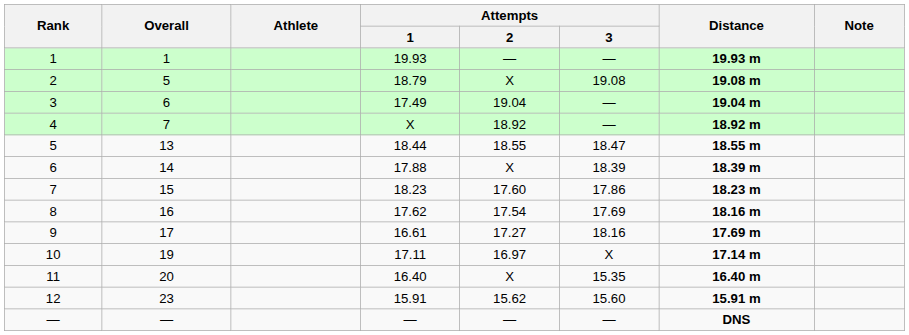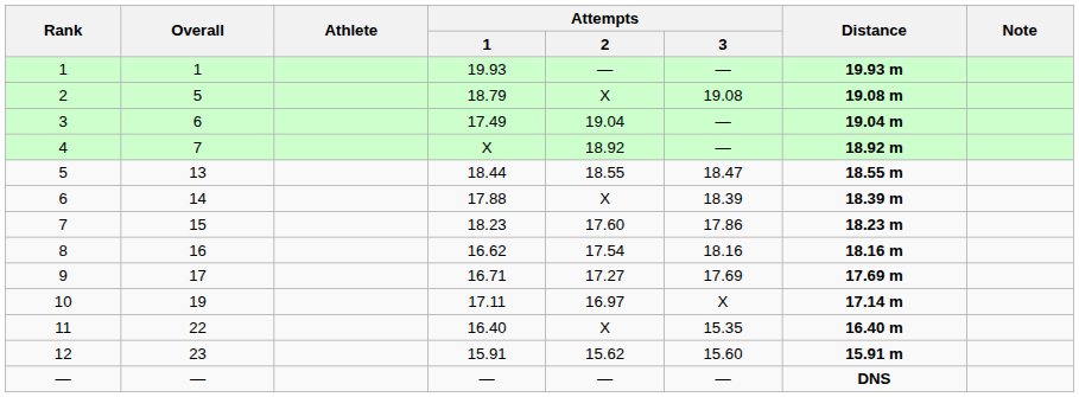 <table class="wikitable" style=" text-align:center; font-size:110%;" width="95%">
 <tr>
 <th rowspan="2">Rank</th>
 <th rowspan="2">Overall</th>
 <th rowspan="2">Athlete</th>
 <th colspan="3">Attempts</th>
 <th rowspan="2">Distance</th>
 <th rowspan="2">Note</th>
 </tr>
 <tr>
 <th>1</th>
 <th>2</th>
 <th>3</th>
 </tr>
 <tr style="background:#ccffcc;">
 <td>1</td>
 <td>1</td>
 <td align=left></td>
 <td>19.93</td>
 <td>—</td>
 <td>—</td>
 <td><strong>19.93 m </strong></td>
 <td></td>
 </tr>
 <tr style="background:#ccffcc;">
 <td>2</td>
 <td>5</td>
 <td align=left></td>
 <td>18.79</td>
 <td>X</td>
 <td>19.08</td>
 <td><strong>19.08 m </strong></td>
 <td></td>
 </tr>
 <tr style="background:#ccffcc;">
 <td>3</td>
 <td>6</td>
 <td align=left></td>
 <td>17.49</td>
 <td>19.04</td>
 <td>—</td>
 <td><strong>19.04 m </strong></td>
 <td></td>
 </tr>
 <tr style="background:#ccffcc;">
 <td>4</td>
 <td>7</td>
 <td align=left></td>
 <td>X</td>
 <td>18.92</td>
 <td>—</td>
 <td><strong>18.92 m </strong></td>
 <td></td>
 </tr>
 <tr>
 <td>5</td>
 <td>13</td>
 <td align=left></td>
 <td>18.44</td>
 <td>18.55</td>
 <td>18.47</td>
 <td><strong>18.55 m </strong></td>
 <td></td>
 </tr>
 <tr>
 <td>6</td>
 <td>14</td>
 <td align=left></td>
 <td>17.88</td>
 <td>X</td>
 <td>18.39</td>
 <td><strong>18.39 m </strong></td>
 <td></td>
 </tr>
 <tr>
 <td>7</td>
 <td>15</td>
 <td align=left></td>
 <td>18.23</td>
 <td>17.60</td>
 <td>17.86</td>
 <td><strong>18.23 m </strong></td>
 <td></td>
 </tr>
 <tr>
 <td>8</td>
 <td>16</td>
 <td align=left></td>
-<td>17.62</td>
+<td>16.62</td>
 <td>17.54</td>
-<td>17.69</td>
+<td>18.16</td>
 <td><strong>18.16 m </strong></td>
 <td></td>
 </tr>
 <tr>
 <td>9</td>
 <td>17</td>
 <td align=left></td>
-<td>16.61</td>
+<td>16.71</td>
 <td>17.27</td>
-<td>18.16</td>
+<td>17.69</td>
 <td><strong>17.69 m </strong></td>
 <td></td>
 </tr>
 <tr>
 <td>10</td>
 <td>19</td>
 <td align=left></td>
 <td>17.11</td>
 <td>16.97</td>
 <td>X</td>
 <td><strong>17.14 m </strong></td>
 <td></td>
 </tr>
 <tr>
 <td>11</td>
-<td>20</td>
+<td>22</td>
 <td align=left></td>
 <td>16.40</td>
 <td>X</td>
 <td>15.35</td>
 <td><strong>16.40 m </strong></td>
 <td></td>
 </tr>
 <tr>
 <td>12</td>
 <td>23</td>
 <td align=left></td>
 <td>15.91</td>
 <td>15.62</td>
 <td>15.60</td>
 <td><strong>15.91 m </strong></td>
 <td></td>
 </tr>
 <tr>
 <td>—</td>
 <td>—</td>
 <td align=left></td>
 <td>—</td>
 <td>—</td>
 <td>—</td>
 <td><strong>DNS </strong></td>
 </tr>
 </table>
